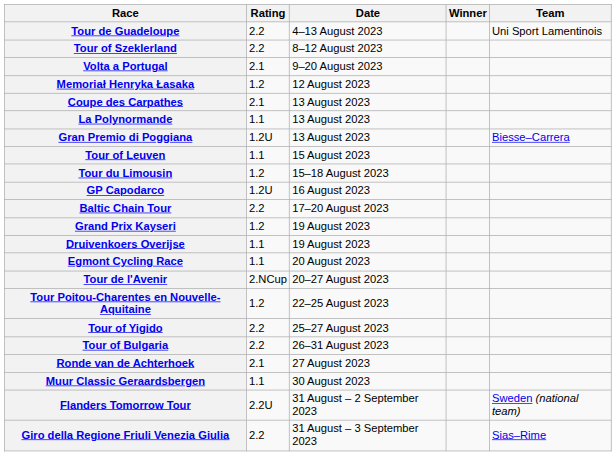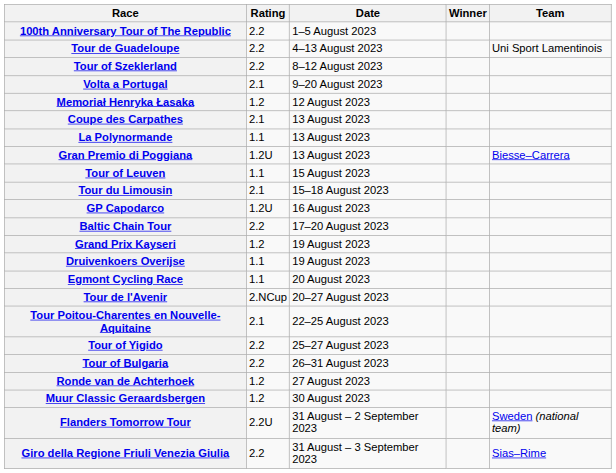 <table class="wikitable plainrowheaders">
 <tr>
 <th scope="col">Race</th>
 <th scope="col">Rating</th>
 <th scope="col">Date</th>
 <th scope="col">Winner</th>
 <th scope="col">Team</th>
+</tr>
+<tr>
+<th scope="row"> <a href='#'>100th Anniversary Tour of The Republic</a></th>
+<td>2.2</td>
+<td>1–5 August 2023</td>
+<td></td>
+<td></td>
 </tr>
 <tr>
 <th scope="row"> <a href='#'>Tour de Guadeloupe</a></th>
 <td>2.2</td>
 <td>4–13 August 2023</td>
 <td></td>
 <td>Uni Sport Lamentinois</td>
 </tr>
 <tr>
 <th scope="row"> <a href='#'>Tour of Szeklerland</a></th>
 <td>2.2</td>
 <td>8–12 August 2023</td>
 <td></td>
 <td></td>
 </tr>
 <tr>
 <th scope="row"> <a href='#'>Volta a Portugal</a></th>
 <td>2.1</td>
 <td>9–20 August 2023</td>
 <td></td>
 <td></td>
 </tr>
 <tr>
 <th scope="row"> <a href='#'>Memoriał Henryka Łasaka</a></th>
 <td>1.2</td>
 <td>12 August 2023</td>
 <td></td>
 <td></td>
 </tr>
 <tr>
 <th scope="row"> <a href='#'>Coupe des Carpathes</a></th>
 <td>2.1</td>
 <td>13 August 2023</td>
 <td></td>
 <td></td>
 </tr>
 <tr>
 <th scope="row"> <a href='#'>La Polynormande</a></th>
 <td>1.1</td>
 <td>13 August 2023</td>
 <td></td>
 <td></td>
 </tr>
 <tr>
 <th scope="row"> <a href='#'>Gran Premio di Poggiana</a></th>
 <td>1.2U</td>
 <td>13 August 2023</td>
 <td></td>
 <td><a href='#'>Biesse–Carrera</a></td>
 </tr>
 <tr>
 <th scope="row"> <a href='#'>Tour of Leuven</a></th>
 <td>1.1</td>
 <td>15 August 2023</td>
 <td></td>
 <td></td>
 </tr>
 <tr>
 <th scope="row"> <a href='#'>Tour du Limousin</a></th>
-<td>1.2</td>
+<td>2.1</td>
 <td>15–18 August 2023</td>
 <td></td>
 <td></td>
 </tr>
 <tr>
 <th scope="row"> <a href='#'>GP Capodarco</a></th>
 <td>1.2U</td>
 <td>16 August 2023</td>
 <td></td>
 <td></td>
 </tr>
 <tr>
 <th scope="row"> <a href='#'>Baltic Chain Tour</a></th>
 <td>2.2</td>
 <td>17–20 August 2023</td>
 <td></td>
 <td></td>
 </tr>
 <tr>
 <th scope="row"> <a href='#'>Grand Prix Kayseri</a></th>
 <td>1.2</td>
 <td>19 August 2023</td>
 <td></td>
 <td></td>
 </tr>
 <tr>
 <th scope="row"> <a href='#'>Druivenkoers Overijse</a></th>
 <td>1.1</td>
 <td>19 August 2023</td>
 <td></td>
 <td></td>
 </tr>
 <tr>
 <th scope="row"> <a href='#'>Egmont Cycling Race</a></th>
 <td>1.1</td>
 <td>20 August 2023</td>
 <td></td>
 <td></td>
 </tr>
 <tr>
 <th scope="row"> <a href='#'>Tour de l'Avenir</a></th>
 <td>2.NCup</td>
 <td>20–27 August 2023</td>
 <td></td>
 <td></td>
 </tr>
 <tr>
 <th scope="row"> <a href='#'>Tour Poitou-Charentes en Nouvelle-Aquitaine</a></th>
-<td>1.2</td>
+<td>2.1</td>
 <td>22–25 August 2023</td>
 <td></td>
 <td></td>
 </tr>
 <tr>
 <th scope="row"> <a href='#'>Tour of Yigido</a></th>
 <td>2.2</td>
 <td>25–27 August 2023</td>
 <td></td>
 <td></td>
 </tr>
 <tr>
 <th scope="row"> <a href='#'>Tour of Bulgaria</a></th>
 <td>2.2</td>
 <td>26–31 August 2023</td>
 <td></td>
 <td></td>
 </tr>
 <tr>
 <th scope="row"> <a href='#'>Ronde van de Achterhoek</a></th>
-<td>2.1</td>
+<td>1.2</td>
 <td>27 August 2023</td>
 <td></td>
 <td></td>
 </tr>
 <tr>
 <th scope="row"> <a href='#'>Muur Classic Geraardsbergen</a></th>
-<td>1.1</td>
+<td>1.2</td>
 <td>30 August 2023</td>
 <td></td>
 <td></td>
 </tr>
 <tr>
 <th scope="row"> <a href='#'>Flanders Tomorrow Tour</a></th>
 <td>2.2U</td>
 <td>31 August – 2 September 2023</td>
 <td></td>
 <td><a href='#'>Sweden</a> <em>(national team)</em></td>
 </tr>
 <tr>
 <th scope="row"> <a href='#'>Giro della Regione Friuli Venezia Giulia</a></th>
 <td>2.2</td>
 <td>31 August – 3 September 2023</td>
 <td></td>
 <td><a href='#'>Sias–Rime</a></td>
 </tr>
 </table>
